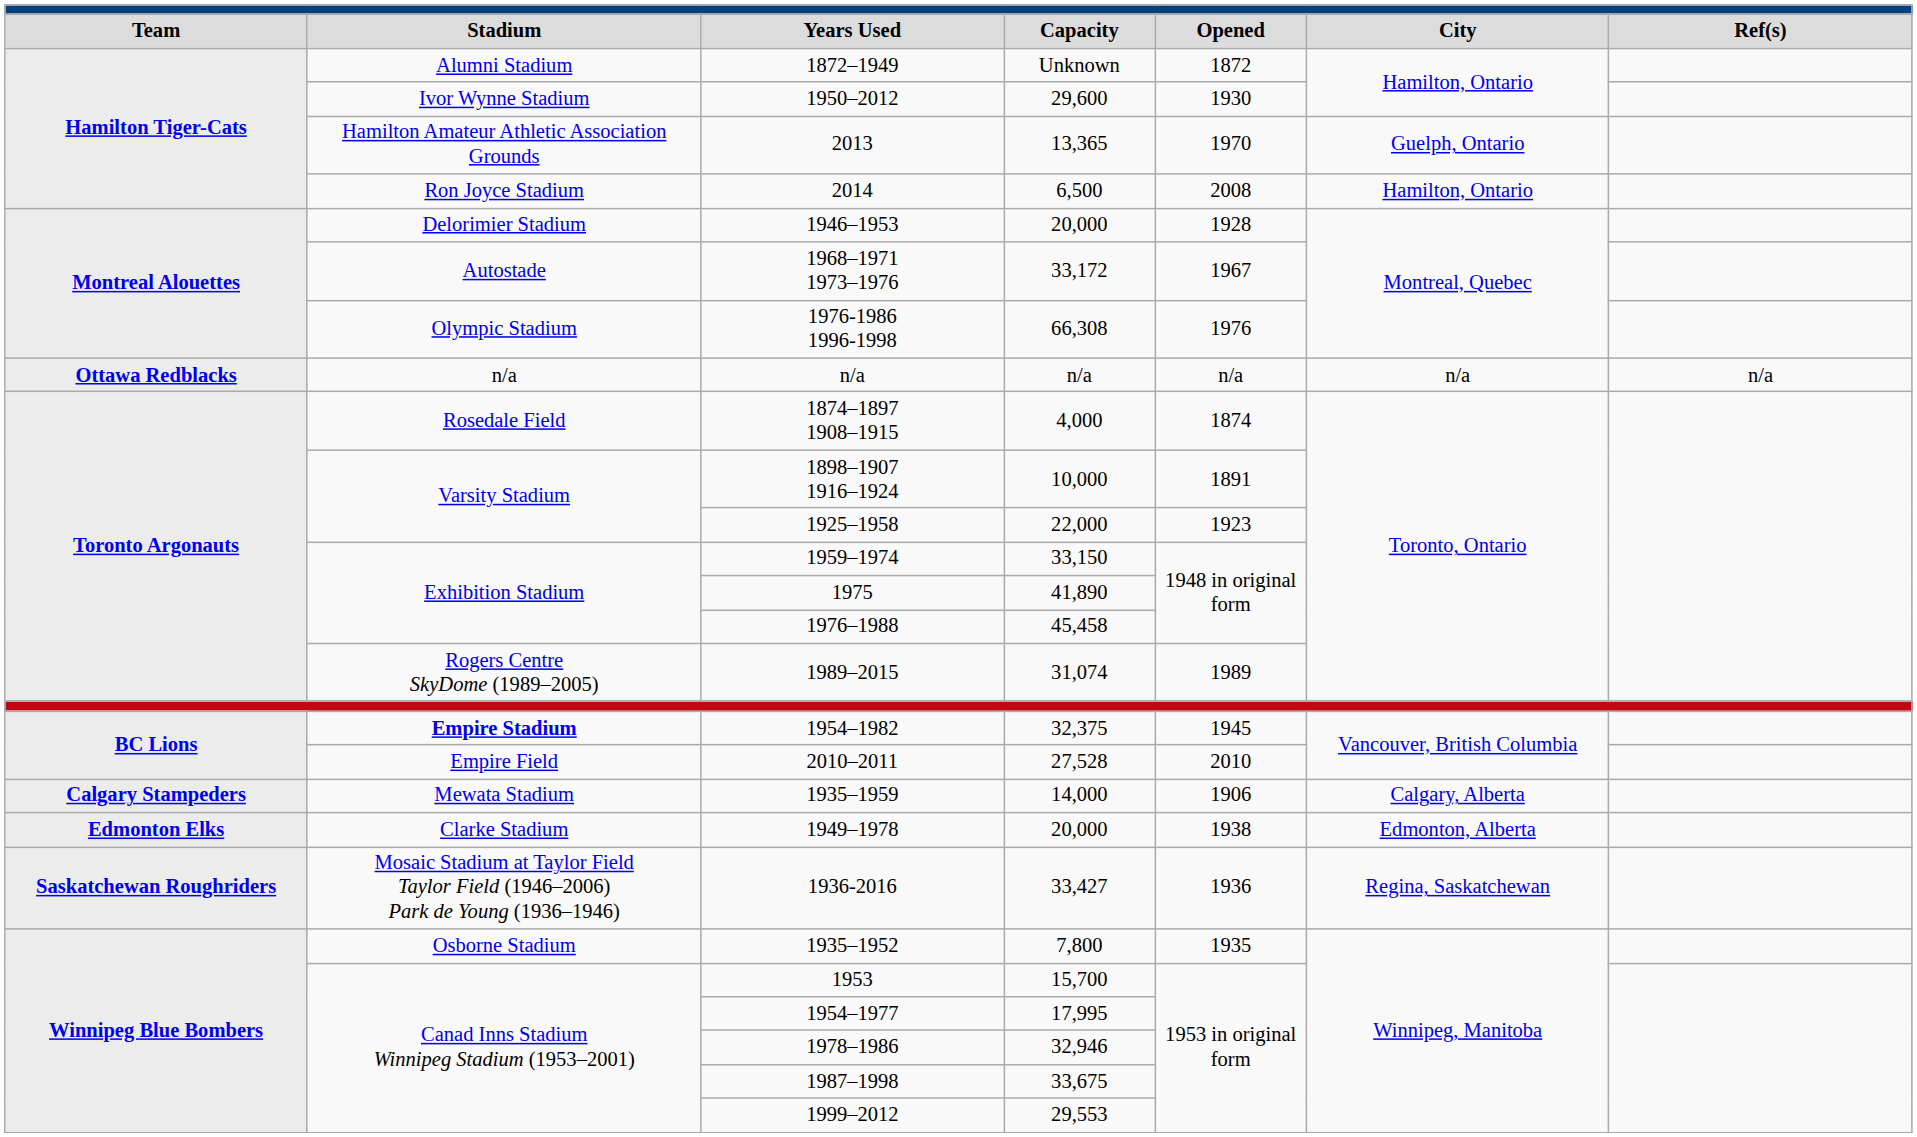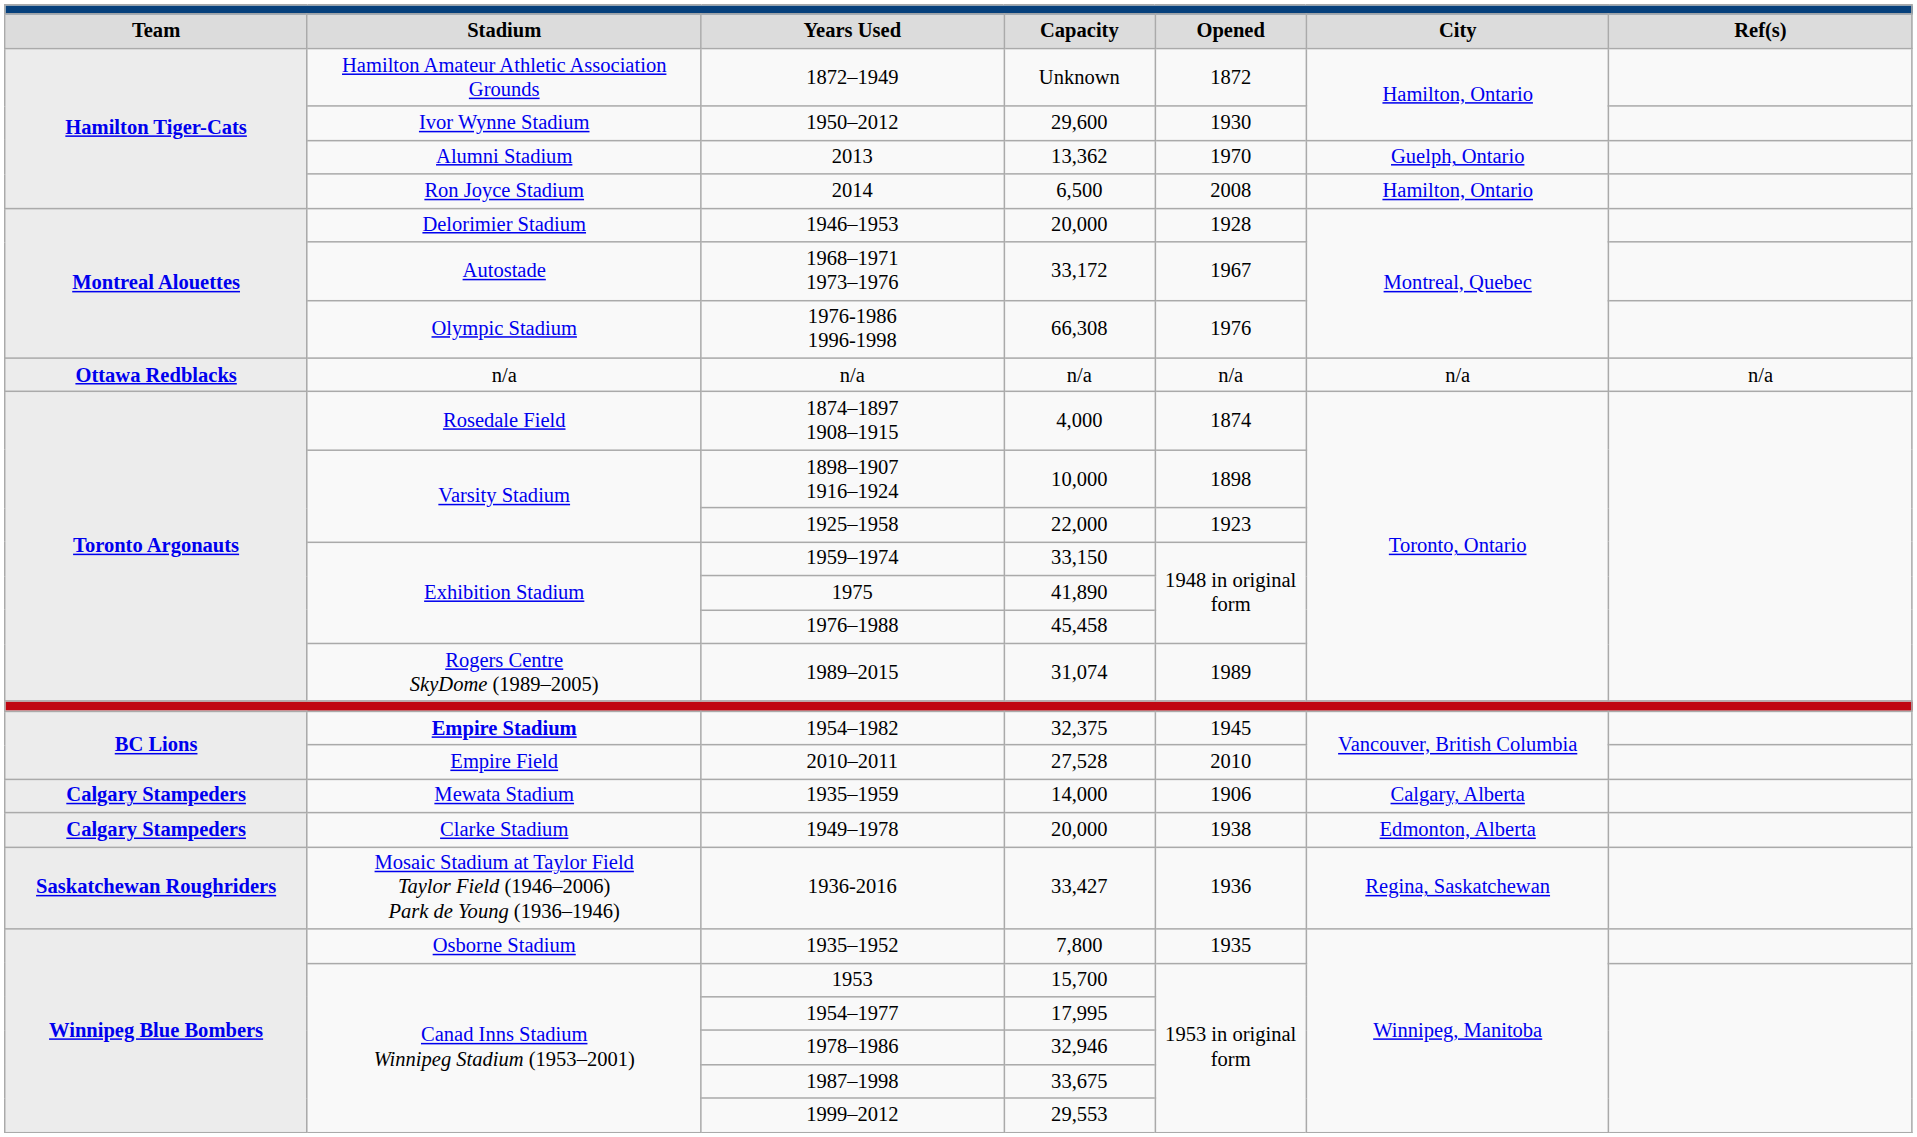 <table class="wikitable" style="font-size: 85%; text-align: center; width: 100%;">
 <tr>
 <th style="background: #06407C; text-align:center" colspan="7"><span><a href='#'></a></span></th>
 </tr>
 <tr>
 <th style="width:10%; background: #DCDCDC;">Team</th>
 <th style="width:13%; background: #DCDCDC;">Stadium</th>
 <th style="width:10%; background: #DCDCDC;">Years Used</th>
 <th style="width:5%; background: #DCDCDC;">Capacity</th>
 <th style="width:5%; background: #DCDCDC;">Opened</th>
 <th style="width:10%; background: #DCDCDC;">City</th>
 <th style="width:10%; background: #DCDCDC;">Ref(s)</th>
 </tr>
 <tr>
 <th style="background: #ececec;" rowspan=4><a href='#'>Hamilton Tiger-Cats</a></th>
-<td><a href='#'>Alumni Stadium</a></td>
+<td><a href='#'>Hamilton Amateur Athletic Association Grounds</a></td>
 <td>1872–1949</td>
 <td>Unknown</td>
 <td>1872</td>
 <td rowspan=2><a href='#'>Hamilton, Ontario</a></td>
 <td></td>
 </tr>
 <tr>
 <td><a href='#'>Ivor Wynne Stadium</a></td>
 <td>1950–2012</td>
 <td>29,600</td>
 <td>1930</td>
 <td></td>
 </tr>
 <tr>
-<td><a href='#'>Hamilton Amateur Athletic Association Grounds</a></td>
+<td><a href='#'>Alumni Stadium</a></td>
 <td>2013</td>
-<td>13,365</td>
+<td>13,362</td>
 <td>1970</td>
 <td><a href='#'>Guelph, Ontario</a></td>
 <td></td>
 </tr>
 <tr>
 <td><a href='#'>Ron Joyce Stadium</a></td>
 <td>2014</td>
 <td>6,500</td>
 <td>2008</td>
 <td><a href='#'>Hamilton, Ontario</a></td>
 <td></td>
 </tr>
 <tr>
 <th style="background: #ececec;" rowspan=3><a href='#'>Montreal Alouettes</a></th>
 <td><a href='#'>Delorimier Stadium</a></td>
 <td>1946–1953</td>
 <td>20,000</td>
 <td>1928</td>
 <td rowspan=3><a href='#'>Montreal, Quebec</a></td>
 <td></td>
 </tr>
 <tr>
 <td><a href='#'>Autostade</a></td>
 <td>1968–1971<br>1973–1976</td>
 <td>33,172</td>
 <td>1967</td>
 <td></td>
 </tr>
 <tr>
 <td><a href='#'>Olympic Stadium</a></td>
 <td>1976-1986<br>1996-1998</td>
 <td>66,308</td>
 <td>1976</td>
 <td></td>
 </tr>
 <tr>
 <th style="background: #ececec;"><a href='#'>Ottawa Redblacks</a></th>
 <td>n/a</td>
 <td>n/a</td>
 <td>n/a</td>
 <td>n/a</td>
 <td>n/a</td>
 <td>n/a</td>
 </tr>
 <tr>
 <th style="background: #ececec;" rowspan=7><a href='#'>Toronto Argonauts</a></th>
 <td><a href='#'>Rosedale Field</a></td>
 <td>1874–1897<br>1908–1915</td>
 <td>4,000</td>
 <td>1874</td>
 <td rowspan=7><a href='#'>Toronto, Ontario</a></td>
 <td rowspan=7></td>
 </tr>
 <tr>
 <td rowspan=2><a href='#'>Varsity Stadium</a></td>
 <td>1898–1907<br>1916–1924</td>
 <td>10,000</td>
-<td>1891</td>
+<td>1898</td>
 </tr>
 <tr>
 <td>1925–1958</td>
 <td>22,000</td>
 <td>1923</td>
 </tr>
 <tr>
 <td rowspan=3><a href='#'>Exhibition Stadium</a></td>
 <td>1959–1974</td>
 <td>33,150</td>
 <td rowspan=3>1948 in original form</td>
 </tr>
 <tr>
 <td>1975</td>
 <td>41,890</td>
 </tr>
 <tr>
 <td>1976–1988</td>
 <td>45,458</td>
 </tr>
 <tr>
 <td><a href='#'>Rogers Centre</a><br><em>SkyDome</em> (1989–2005)</td>
 <td>1989–2015</td>
 <td>31,074</td>
 <td>1989</td>
 </tr>
 <tr>
 <th style="background: #C00712; text-align:center" colspan="7"><span><a href='#'></a></span></th>
 </tr>
 <tr>
 <th style="background: #ececec;" rowspan=2><a href='#'>BC Lions</a></th>
 <td><strong><a href='#'>Empire Stadium</a></strong></td>
 <td>1954–1982</td>
 <td>32,375</td>
 <td>1945</td>
 <td rowspan=2><a href='#'>Vancouver, British Columbia</a></td>
 <td></td>
 </tr>
 <tr>
 <td><a href='#'>Empire Field</a></td>
 <td>2010–2011</td>
 <td>27,528</td>
 <td>2010</td>
 <td></td>
 </tr>
 <tr>
 <th style="background: #ececec;"><a href='#'>Calgary Stampeders</a></th>
 <td><a href='#'>Mewata Stadium</a></td>
 <td>1935–1959</td>
 <td>14,000</td>
 <td>1906</td>
 <td><a href='#'>Calgary, Alberta</a></td>
 <td></td>
 </tr>
 <tr>
-<th style="background: #ececec;"><a href='#'>Edmonton Elks</a></th>
+<th style="background: #ececec;"><a href='#'>Calgary Stampeders</a></th>
 <td><a href='#'>Clarke Stadium</a></td>
 <td>1949–1978</td>
 <td>20,000</td>
 <td>1938</td>
 <td><a href='#'>Edmonton, Alberta</a></td>
 <td></td>
 </tr>
 <tr>
 <th style="background: #ececec;"><a href='#'>Saskatchewan Roughriders</a></th>
 <td><a href='#'>Mosaic Stadium at Taylor Field</a><br><em>Taylor Field</em> (1946–2006)<br><em>Park de Young</em> (1936–1946)</td>
 <td>1936-2016</td>
 <td>33,427</td>
 <td>1936</td>
 <td><a href='#'>Regina, Saskatchewan</a></td>
 <td></td>
 </tr>
 <tr>
 <th style="background: #ececec;" rowspan=6><a href='#'>Winnipeg Blue Bombers</a></th>
 <td><a href='#'>Osborne Stadium</a></td>
 <td>1935–1952</td>
 <td>7,800</td>
 <td>1935</td>
 <td rowspan=6><a href='#'>Winnipeg, Manitoba</a></td>
 <td></td>
 </tr>
 <tr>
 <td rowspan=5><a href='#'>Canad Inns Stadium</a><br><em>Winnipeg Stadium</em> (1953–2001)</td>
 <td>1953</td>
 <td>15,700</td>
 <td rowspan=5>1953 in original form</td>
 <td rowspan=5></td>
 </tr>
 <tr>
 <td>1954–1977</td>
 <td>17,995</td>
 </tr>
 <tr>
 <td>1978–1986</td>
 <td>32,946</td>
 </tr>
 <tr>
 <td>1987–1998</td>
 <td>33,675</td>
 </tr>
 <tr>
 <td>1999–2012</td>
 <td>29,553</td>
 </tr>
 </table>
